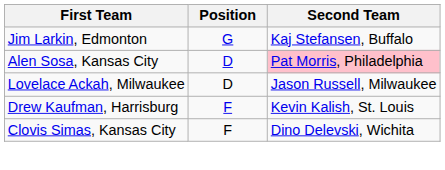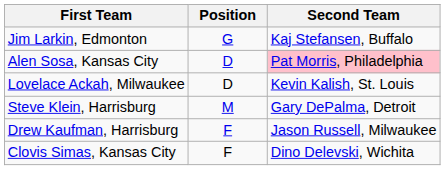 <table class="wikitable">
 <tr>
 <th>First Team</th>
 <th>  Position  </th>
 <th>Second Team</th>
 </tr>
 <tr>
 <td><a href='#'>Jim Larkin</a>, Edmonton</td>
 <td align=center><a href='#'>G</a></td>
 <td><a href='#'>Kaj Stefansen</a>, Buffalo</td>
 </tr>
 <tr>
 <td><a href='#'>Alen Sosa</a>, Kansas City</td>
 <td align=center><a href='#'>D</a></td>
 <td style="background: pink;"><a href='#'>Pat Morris</a>, Philadelphia</td>
 </tr>
 <tr>
 <td><a href='#'>Lovelace Ackah</a>, Milwaukee</td>
 <td align=center>D</td>
-<td><a href='#'>Jason Russell</a>, Milwaukee</td>
+<td><a href='#'>Kevin Kalish</a>, St. Louis</td>
+</tr>
+<tr>
+<td><a href='#'>Steve Klein</a>, Harrisburg</td>
+<td align=center><a href='#'>M</a></td>
+<td><a href='#'>Gary DePalma</a>, Detroit</td>
 </tr>
 <tr>
 <td><a href='#'>Drew Kaufman</a>, Harrisburg</td>
 <td align=center><a href='#'>F</a></td>
-<td><a href='#'>Kevin Kalish</a>, St. Louis</td>
+<td><a href='#'>Jason Russell</a>, Milwaukee</td>
 </tr>
 <tr>
 <td><a href='#'>Clovis Simas</a>, Kansas City</td>
 <td align=center>F</td>
 <td><a href='#'>Dino Delevski</a>, Wichita</td>
 </tr>
 </table>
